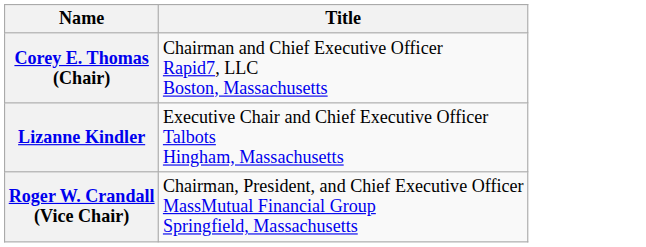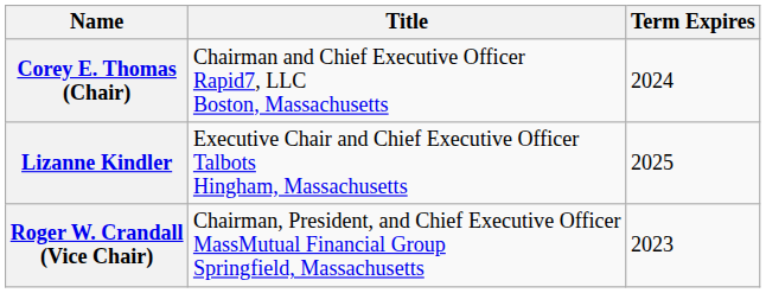 <table class="wikitable sortable"\\]>
 <tr>
 <th>Name</th>
 <th>Title</th>
+<th>Term Expires</th>
 </tr>
 <tr>
 <th><a href='#'>Corey E. Thomas</a><br>(Chair)</th>
 <td>Chairman and Chief Executive Officer<br><a href='#'>Rapid7</a>, LLC<br><a href='#'>Boston, Massachusetts</a></td>
+<td>2024</td>
 </tr>
 <tr>
 <th><a href='#'>Lizanne Kindler</a></th>
 <td>Executive Chair and Chief Executive Officer<br><a href='#'>Talbots</a><br><a href='#'>Hingham, Massachusetts</a></td>
+<td>2025</td>
 </tr>
 <tr>
 <th><a href='#'>Roger W. Crandall</a><br>(Vice Chair)</th>
 <td>Chairman, President, and Chief Executive Officer<br><a href='#'>MassMutual Financial Group</a><br><a href='#'>Springfield, Massachusetts</a></td>
+<td>2023</td>
 </tr>
 </table>
